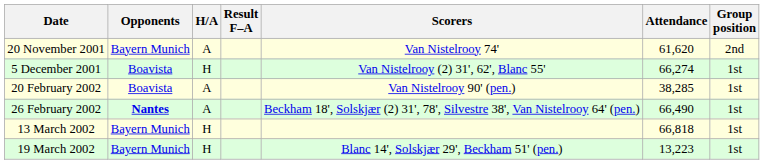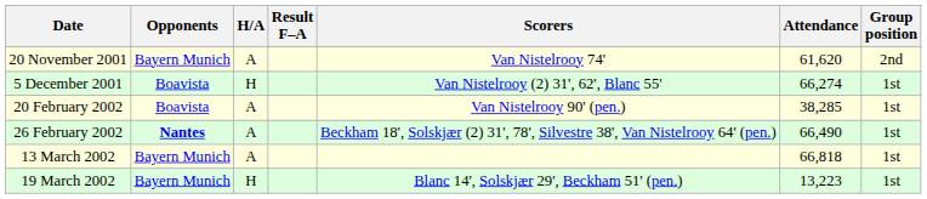 <table class="wikitable" style="text-align:center">
 <tr>
 <th>Date</th>
 <th>Opponents</th>
 <th>H/A</th>
 <th>Result<br>F–A</th>
 <th>Scorers</th>
 <th>Attendance</th>
 <th>Group<br>position</th>
 </tr>
 <tr bgcolor="#ffffdd">
 <td>20 November 2001</td>
 <td><a href='#'>Bayern Munich</a></td>
 <td>A</td>
 <td></td>
 <td><a href='#'>Van Nistelrooy</a> 74'</td>
 <td>61,620</td>
 <td>2nd</td>
 </tr>
 <tr bgcolor="#ddffdd">
 <td>5 December 2001</td>
 <td><a href='#'>Boavista</a></td>
 <td>H</td>
 <td></td>
 <td><a href='#'>Van Nistelrooy</a> (2) 31', 62', <a href='#'>Blanc</a> 55'</td>
 <td>66,274</td>
 <td>1st</td>
 </tr>
 <tr bgcolor="#ffffdd">
 <td>20 February 2002</td>
 <td><a href='#'>Boavista</a></td>
 <td>A</td>
 <td></td>
 <td><a href='#'>Van Nistelrooy</a> 90' (<a href='#'>pen.</a>)</td>
 <td>38,285</td>
 <td>1st</td>
 </tr>
 <tr bgcolor="#ddffdd">
 <td>26 February 2002</td>
 <td><strong><a href='#'>Nantes</a></strong></td>
 <td>A</td>
 <td></td>
 <td><a href='#'>Beckham</a> 18', <a href='#'>Solskjær</a> (2) 31', 78', <a href='#'>Silvestre</a> 38', <a href='#'>Van Nistelrooy</a> 64' (<a href='#'>pen.</a>)</td>
 <td>66,490</td>
 <td>1st</td>
 </tr>
 <tr bgcolor="#ffffdd">
 <td>13 March 2002</td>
 <td><a href='#'>Bayern Munich</a></td>
-<td>H</td>
+<td>A</td>
 <td></td>
 <td></td>
 <td>66,818</td>
 <td>1st</td>
 </tr>
 <tr bgcolor="#ddffdd">
 <td>19 March 2002</td>
 <td><a href='#'>Bayern Munich</a></td>
 <td>H</td>
 <td></td>
 <td><a href='#'>Blanc</a> 14', <a href='#'>Solskjær</a> 29', <a href='#'>Beckham</a> 51' (<a href='#'>pen.</a>)</td>
 <td>13,223</td>
 <td>1st</td>
 </tr>
 </table>
